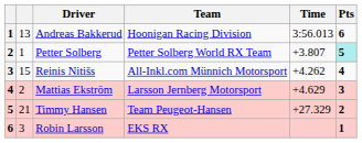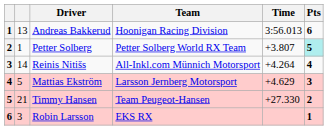 <table class=wikitable style="font-size:95%">
 <tr>
 <th></th>
 <th></th>
 <th>Driver</th>
 <th>Team</th>
 <th>Time</th>
 <th>Pts</th>
 </tr>
 <tr>
 <th>1</th>
 <td>13</td>
 <td> <a href='#'>Andreas Bakkerud</a></td>
 <td><a href='#'>Hoonigan Racing Division</a></td>
 <td>3:56.013</td>
 <td><strong>6</strong></td>
 </tr>
 <tr>
 <th>2</th>
 <td>1</td>
 <td> <a href='#'>Petter Solberg</a></td>
 <td><a href='#'>Petter Solberg World RX Team</a></td>
 <td>+3.807</td>
 <td style="background: paleturquoise;"><strong>5</strong></td>
 </tr>
 <tr>
 <th>3</th>
-<td>15</td>
+<td>14</td>
 <td> <a href='#'>Reinis Nitišs</a></td>
 <td><a href='#'>All-Inkl.com Münnich Motorsport</a></td>
-<td>+4.262</td>
+<td>+4.264</td>
 <td><strong>4</strong></td>
 </tr>
 <tr>
 <th style="background:#ffcccc;">4</th>
-<td style="background:#ffcccc;">2</td>
+<td style="background:#ffcccc;">5</td>
 <td style="background:#ffcccc;"> <a href='#'>Mattias Ekström</a></td>
 <td style="background:#ffcccc;"><a href='#'>Larsson Jernberg Motorsport</a></td>
 <td style="background:#ffcccc;">+4.629</td>
 <td style="background:#ffcccc;"><strong>3</strong></td>
 </tr>
 <tr>
 <th style="background:#ffcccc;">5</th>
 <td style="background:#ffcccc;">21</td>
 <td style="background:#ffcccc;"> <a href='#'>Timmy Hansen</a></td>
 <td style="background:#ffcccc;"><a href='#'>Team Peugeot-Hansen</a></td>
-<td style="background:#ffcccc;">+27.329</td>
+<td style="background:#ffcccc;">+27.330</td>
 <td style="background:#ffcccc;"><strong>2</strong></td>
 </tr>
 <tr>
 <th style="background:#ffcccc;">6</th>
 <td style="background:#ffcccc;">3</td>
 <td style="background:#ffcccc;"> <a href='#'>Robin Larsson</a></td>
 <td style="background:#ffcccc;"><a href='#'>EKS RX</a></td>
 <td style="background:#ffcccc;"></td>
 <td style="background:#ffcccc;"><strong>1</strong></td>
 </tr>
 </table>
